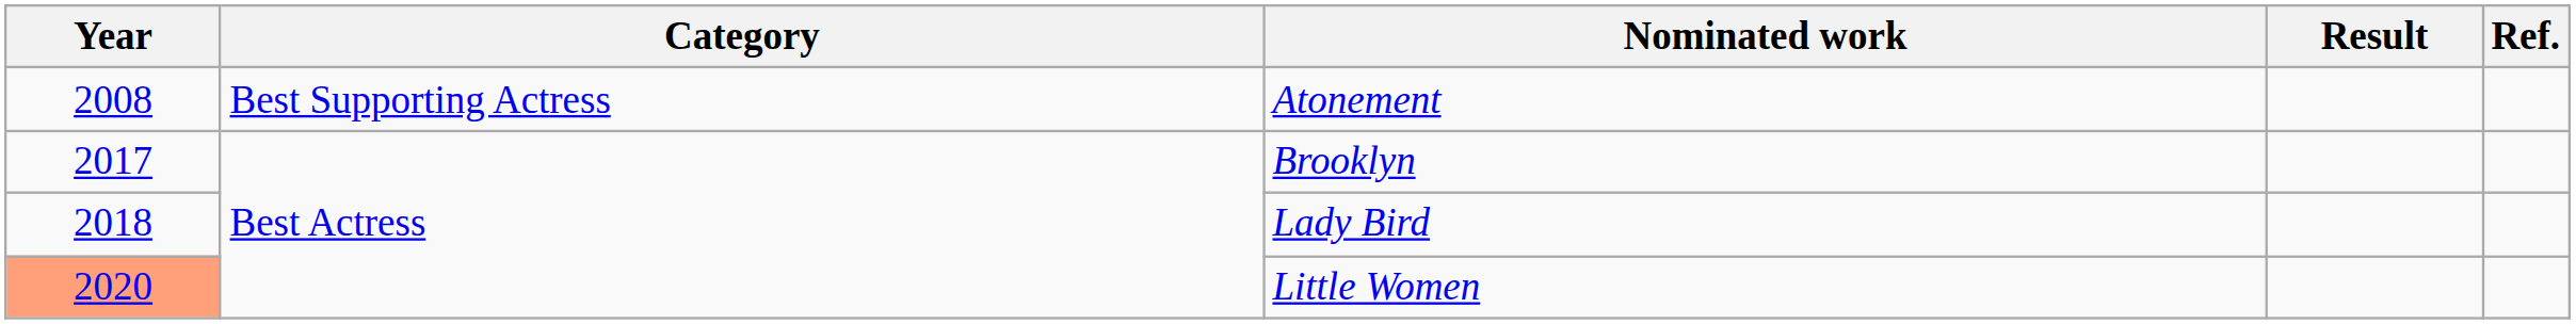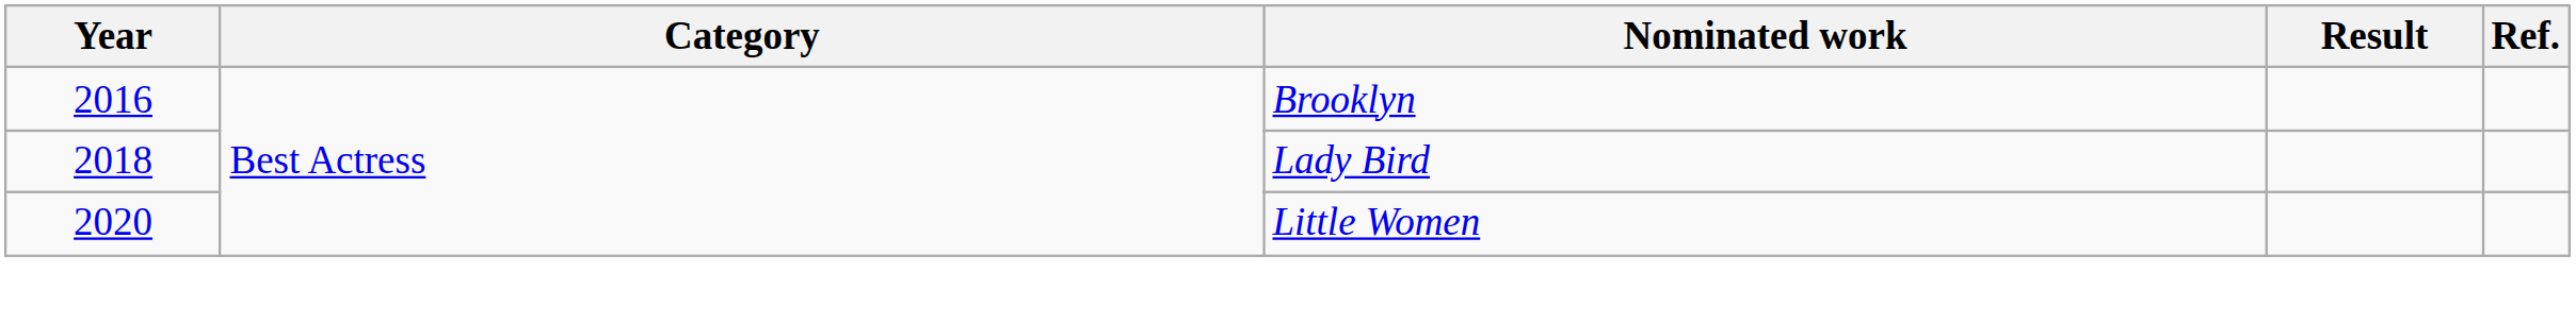 <table class=wikitable>
 <tr>
 <th scope="col" style="width:5em;">Year</th>
 <th scope="col" style="width:26em;">Category</th>
 <th scope="col" style="width:25em;">Nominated work</th>
 <th scope="col" style="width:5em;">Result</th>
 <th>Ref.</th>
 </tr>
 <tr>
-<td style="text-align:center;"><a href='#'>2008</a></td>
-<td><a href='#'>Best Supporting Actress</a></td>
-<td><em><a href='#'>Atonement</a></em></td>
-<td></td>
-<td align="center"></td>
-</tr>
-<tr>
-<td style="text-align:center;"><a href='#'>2017</a></td>
+<td style="text-align:center;"><a href='#'>2016</a></td>
 <td rowspan="3"><a href='#'>Best Actress</a></td>
 <td><em><a href='#'>Brooklyn</a></em></td>
 <td></td>
 <td align="center"></td>
 </tr>
 <tr>
 <td style="text-align:center;"><a href='#'>2018</a></td>
 <td><em><a href='#'>Lady Bird</a></em></td>
 <td></td>
 <td align="center"></td>
 </tr>
 <tr>
-<td style="background: lightsalmon; text-align:center;"><a href='#'>2020</a></td>
+<td style="text-align:center;"><a href='#'>2020</a></td>
 <td><em><a href='#'>Little Women</a></em></td>
 <td></td>
 <td align="center"></td>
 </tr>
 </table>
